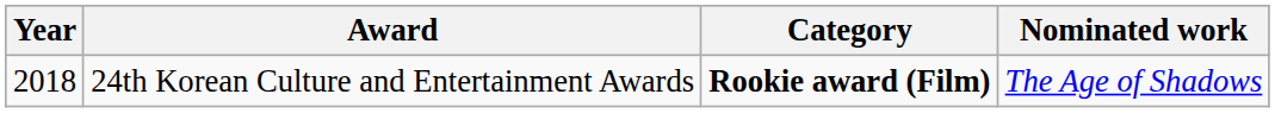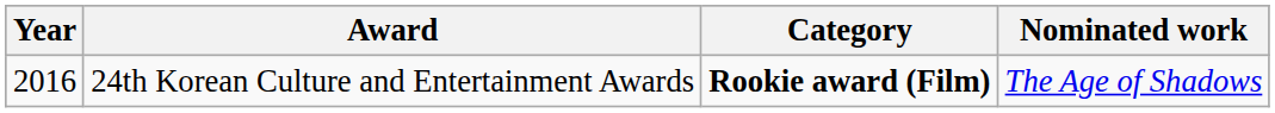 <table class="wikitable">
 <tr>
 <th>Year</th>
 <th>Award</th>
 <th>Category</th>
 <th>Nominated work</th>
 </tr>
 <tr>
-<td>2018</td>
+<td>2016</td>
 <td>24th Korean Culture and Entertainment Awards</td>
 <td><strong>Rookie award (Film)</strong></td>
 <td><em><a href='#'>The Age of Shadows</a></em></td>
 </tr>
 </table>
